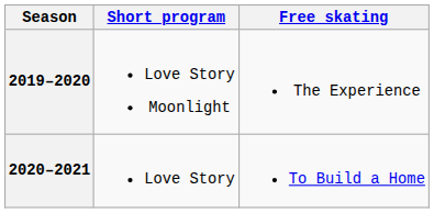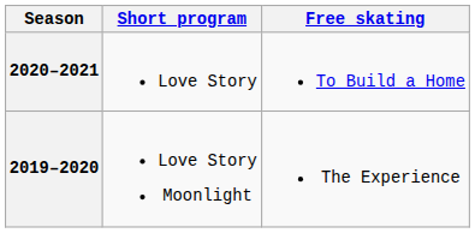 <table class=wikitable style=text-align:center>
 <tr>
 <th>Season</th>
 <th><a href='#'>Short program</a></th>
 <th><a href='#'>Free skating</a></th>
 </tr>
 <tr>
+<th>2020–2021<br></th>
+<td><br><ul><li>Love Story<br></li></ul></td>
+<td><br><ul><li><a href='#'>To Build a Home</a><br></li></ul></td>
+</tr>
+<tr>
 <th>2019–2020<br></th>
 <td><br><ul><li>Love Story<br></li></ul><ul><li>Moonlight<br></li></ul></td>
 <td><br><ul><li>The Experience<br></li></ul></td>
 </tr>
-<tr>
-<th>2020–2021<br></th>
-<td><br><ul><li>Love Story<br></li></ul></td>
-<td><br><ul><li><a href='#'>To Build a Home</a><br></li></ul></td>
-</tr>
 </table>
